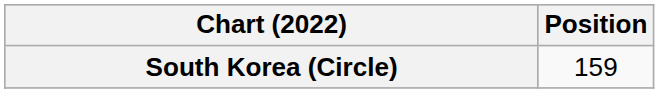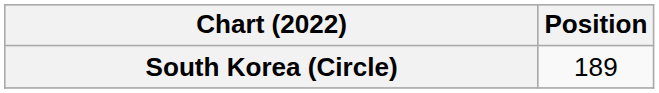 <table class="wikitable plainrowheaders" style="text-align:center;">
 <tr>
 <th scope="col" style="width:20em;">Chart (2022)</th>
 <th scope="col">Position</th>
 </tr>
 <tr>
 <th scope="row">South Korea (Circle)</th>
-<td>159</td>
+<td>189</td>
 </tr>
 </table>
